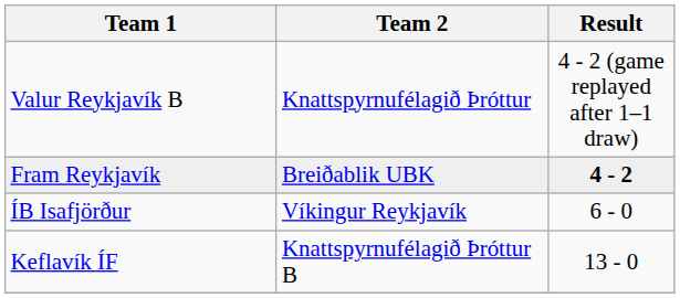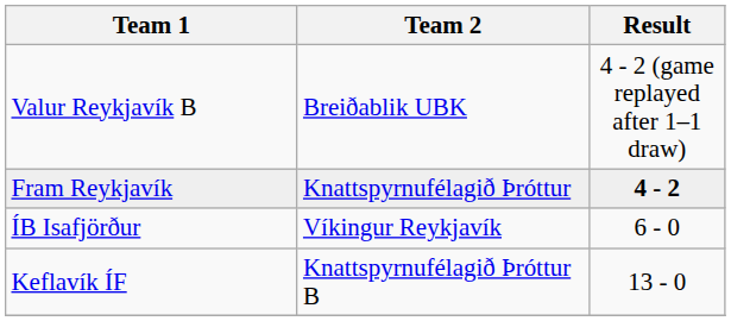 <table class="wikitable">
 <tr>
 <th style="width:180px;">Team 1</th>
 <th style="width:180px;">Team 2</th>
 <th style="width:80px;">Result</th>
 </tr>
 <tr>
 <td><a href='#'>Valur Reykjavík</a> B</td>
-<td><a href='#'>Knattspyrnufélagið Þróttur</a></td>
+<td><a href='#'>Breiðablik UBK</a></td>
 <td style="text-align:center;">4 - 2 (game replayed after 1–1 draw)</td>
 </tr>
 <tr style="background:#EFEFEF">
 <td><a href='#'>Fram Reykjavík</a></td>
-<td><a href='#'>Breiðablik UBK</a></td>
+<td><a href='#'>Knattspyrnufélagið Þróttur</a></td>
 <td style="text-align:center;"><strong>4 - 2</strong></td>
 </tr>
 <tr>
 <td><a href='#'>ÍB Isafjörður</a></td>
 <td><a href='#'>Víkingur Reykjavík</a></td>
 <td style="text-align:center;">6 - 0</td>
 </tr>
 <tr>
 <td><a href='#'>Keflavík ÍF</a></td>
 <td><a href='#'>Knattspyrnufélagið Þróttur</a> B</td>
 <td style="text-align:center;">13 - 0</td>
 </tr>
 <tr style="background:#EFEFEF">
 </tr>
 </table>
